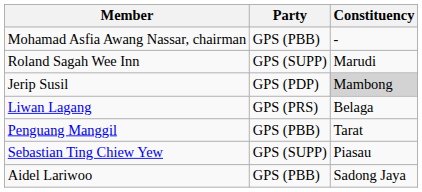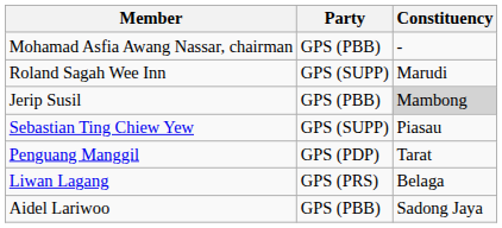 <table class="wikitable">
 <tr>
 <th><strong>Member</strong></th>
 <th><strong>Party</strong></th>
 <th><strong>Constituency</strong></th>
 </tr>
 <tr>
 <td>Mohamad Asfia Awang Nassar, chairman</td>
 <td>GPS (PBB)</td>
 <td>-</td>
 </tr>
 <tr>
 <td>Roland Sagah Wee Inn</td>
 <td>GPS (SUPP)</td>
 <td>Marudi</td>
 </tr>
 <tr>
 <td>Jerip Susil</td>
+<td>GPS (PBB)</td>
+<td style="background: lightgrey;">Mambong</td>
+</tr>
+<tr>
+<td><a href='#'>Sebastian Ting Chiew Yew</a></td>
+<td>GPS (SUPP)</td>
+<td>Piasau</td>
+</tr>
+<tr>
+<td><a href='#'>Penguang Manggil</a></td>
 <td>GPS (PDP)</td>
-<td style="background: lightgrey;">Mambong</td>
+<td>Tarat</td>
 </tr>
 <tr>
 <td><a href='#'>Liwan Lagang</a></td>
 <td>GPS (PRS)</td>
 <td>Belaga</td>
 </tr>
 <tr>
-<td><a href='#'>Penguang Manggil</a></td>
-<td>GPS (PBB)</td>
-<td>Tarat</td>
-</tr>
-<tr>
-<td><a href='#'>Sebastian Ting Chiew Yew</a></td>
-<td>GPS (SUPP)</td>
-<td>Piasau</td>
-</tr>
-<tr>
 <td>Aidel Lariwoo</td>
 <td>GPS (PBB)</td>
 <td>Sadong Jaya</td>
 </tr>
 </table>
